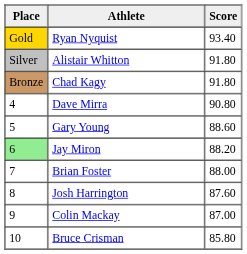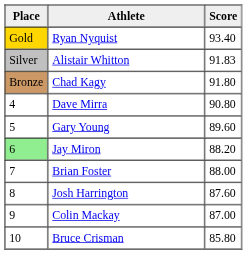 <table border=1 cellpadding=5 cellspacing=0>
 <tr>
 <th style="background:#efefef;" width="20">Place</th>
 <th style="background:#efefef;" width="200">Athlete</th>
 <th style="background:#efefef;" width="20">Score</th>
 </tr>
 <tr align=left>
 <td style="background:gold;">Gold</td>
 <td><a href='#'>Ryan Nyquist</a></td>
 <td>93.40</td>
 </tr>
 <tr align=left>
 <td style="background:silver;">Silver</td>
 <td><a href='#'>Alistair Whitton</a></td>
-<td>91.80</td>
+<td>91.83</td>
 </tr>
 <tr align=left>
 <td style="background:#CC9966;">Bronze</td>
 <td><a href='#'>Chad Kagy</a></td>
 <td>91.80</td>
 </tr>
 <tr align=left>
 <td>4</td>
 <td><a href='#'>Dave Mirra</a></td>
 <td>90.80</td>
 </tr>
 <tr align=left>
 <td>5</td>
 <td><a href='#'>Gary Young</a></td>
-<td>88.60</td>
+<td>89.60</td>
 </tr>
 <tr align=left>
 <td style="background: lightgreen;">6</td>
 <td><a href='#'>Jay Miron</a></td>
 <td>88.20</td>
 </tr>
 <tr align=left>
 <td>7</td>
 <td><a href='#'>Brian Foster</a></td>
 <td>88.00</td>
 </tr>
 <tr align=left>
 <td>8</td>
 <td><a href='#'>Josh Harrington</a></td>
 <td>87.60</td>
 </tr>
 <tr align=left>
 <td>9</td>
 <td><a href='#'>Colin Mackay</a></td>
 <td>87.00</td>
 </tr>
 <tr align=left>
 <td>10</td>
 <td><a href='#'>Bruce Crisman</a></td>
 <td>85.80</td>
 </tr>
 </table>
